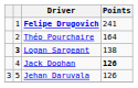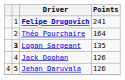 <table class="wikitable" style="font-size: 85%;">
 <tr>
 <th></th>
 <th></th>
 <th>Driver</th>
 <th>Points</th>
 </tr>
 <tr>
 <td align="left"></td>
 <td align="center">1</td>
 <td> <strong><a href='#'>Felipe Drugovich</a></strong></td>
 <td>241</td>
 </tr>
 <tr>
 <td align="left"></td>
 <td align="center">2</td>
 <td> <a href='#'>Théo Pourchaire</a></td>
 <td>164</td>
 </tr>
 <tr>
 <td align="left"></td>
 <td align="center"><strong>3</strong></td>
 <td> <a href='#'>Logan Sargeant</a></td>
-<td>138</td>
+<td>135</td>
 </tr>
 <tr>
 <td align="left"></td>
 <td align="center">4</td>
 <td> <a href='#'>Jack Doohan</a></td>
-<td><strong>126</strong></td>
+<td>126</td>
 </tr>
 <tr>
-<td align="left"> 3</td>
+<td align="left"> 4</td>
 <td align="center">5</td>
 <td> <a href='#'>Jehan Daruvala</a></td>
 <td>126</td>
 </tr>
 <tr>
 </tr>
 </table>
